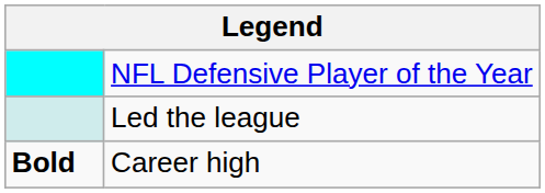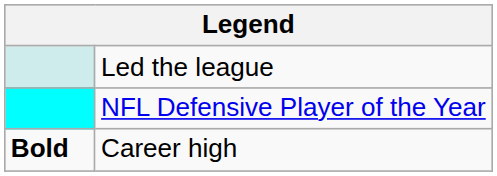 <table class="wikitable mw-collapsible">
 <tr>
 <th colspan="2">Legend</th>
+</tr>
+<tr>
+<td style="background:#cfecec; width:3em;"></td>
+<td>Led the league</td>
 </tr>
 <tr>
 <td style="background:#00ffff; width:3em;"></td>
 <td><a href='#'>NFL Defensive Player of the Year</a></td>
 </tr>
 <tr>
-<td style="background:#cfecec; width:3em;"></td>
-<td>Led the league</td>
-</tr>
-<tr>
 <td><strong>Bold</strong></td>
 <td>Career high</td>
 </tr>
 </table>
